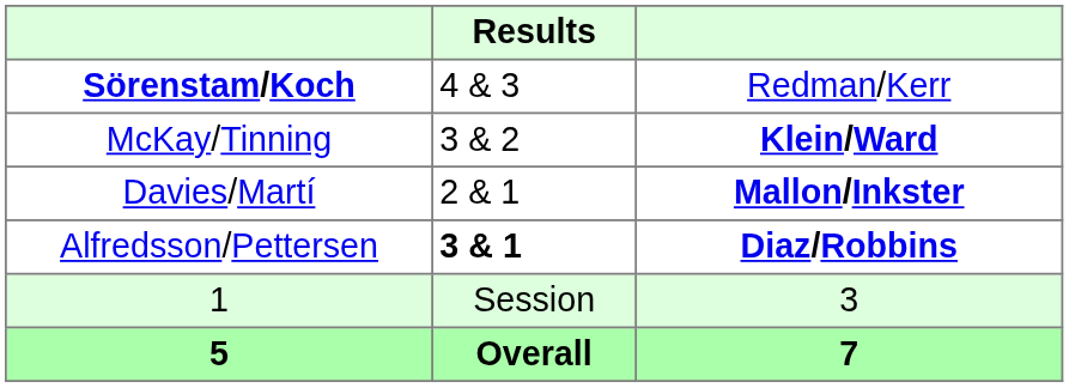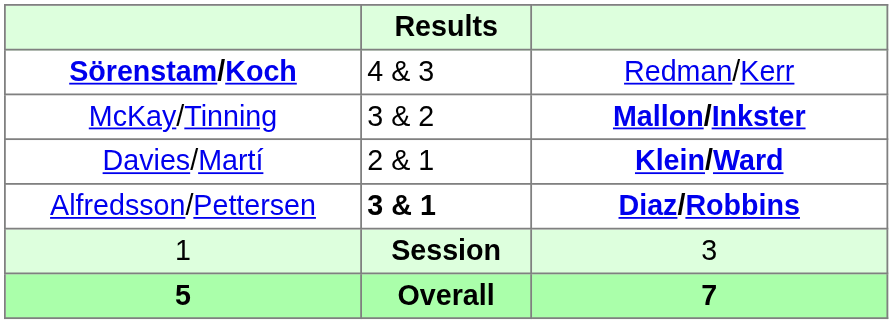 <table border="1" cellpadding="3" style="border-collapse:collapse; text-align:center;">
 <tr style="background:#dfd;">
 <th style="width:12em;"></th>
 <th style="width:5.5em;">Results</th>
 <th style="width:12em;"></th>
 </tr>
 <tr>
 <td><strong><a href='#'>Sörenstam</a>/<a href='#'>Koch</a></strong></td>
 <td align=left> 4 & 3</td>
 <td><a href='#'>Redman</a>/<a href='#'>Kerr</a></td>
 </tr>
 <tr>
 <td><a href='#'>McKay</a>/<a href='#'>Tinning</a></td>
 <td align=left> 3 & 2</td>
-<td><strong><a href='#'>Klein</a>/<a href='#'>Ward</a></strong></td>
+<td><strong><a href='#'>Mallon</a>/<a href='#'>Inkster</a></strong></td>
 </tr>
 <tr>
 <td><a href='#'>Davies</a>/<a href='#'>Martí</a></td>
 <td align=left> 2 & 1</td>
-<td><strong><a href='#'>Mallon</a>/<a href='#'>Inkster</a></strong></td>
+<td><strong><a href='#'>Klein</a>/<a href='#'>Ward</a></strong></td>
 </tr>
 <tr>
 <td><a href='#'>Alfredsson</a>/<a href='#'>Pettersen</a></td>
 <td align=left><strong> 3 & 1</strong></td>
 <td><strong><a href='#'>Diaz</a>/<a href='#'>Robbins</a></strong></td>
 </tr>
 <tr style="background:#dfd;">
 <td>1</td>
-<td>Session</td>
+<td><strong>Session</strong></td>
 <td>3</td>
 </tr>
 <tr style="background:#afa;">
 <th>5</th>
 <th>Overall</th>
 <th>7</th>
 </tr>
 </table>
